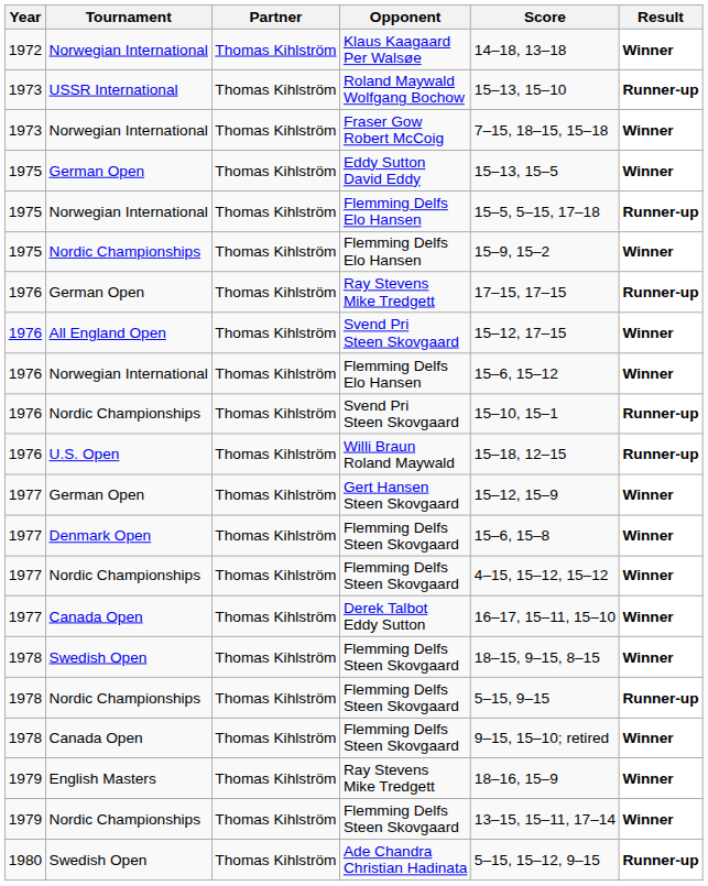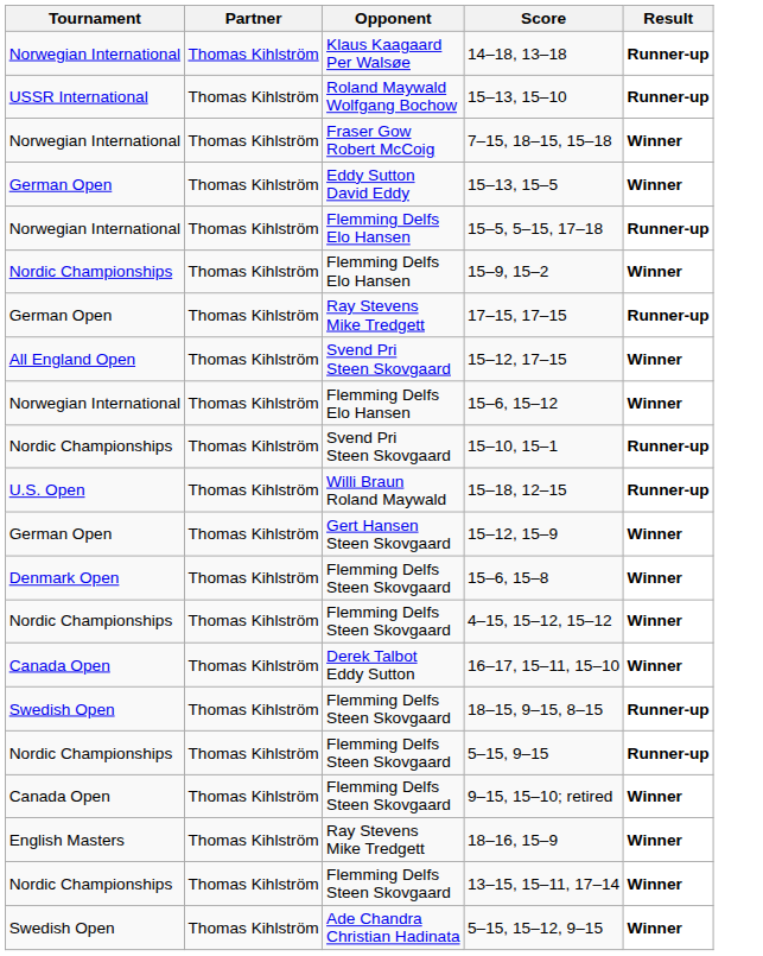 <table class="sortable wikitable" style="font-size: 90%;">
 <tr>
-<th>Year</th>
 <th>Tournament</th>
 <th>Partner</th>
 <th>Opponent</th>
 <th>Score</th>
 <th>Result</th>
 </tr>
 <tr>
-<td align="center">1972</td>
 <td><a href='#'>Norwegian International</a></td>
 <td> <a href='#'>Thomas Kihlström</a></td>
 <td> <a href='#'>Klaus Kaagaard</a><br> <a href='#'>Per Walsøe</a></td>
 <td>14–18, 13–18</td>
-<td style="text-align:left; background:white"> <strong>Winner</strong></td>
+<td style="text-align:left; background:white"> <strong>Runner-up</strong></td>
 </tr>
 <tr>
-<td align="center">1973</td>
 <td><a href='#'>USSR International</a></td>
 <td> Thomas Kihlström</td>
 <td> <a href='#'>Roland Maywald</a><br> <a href='#'>Wolfgang Bochow</a></td>
 <td>15–13, 15–10</td>
 <td style="text-align:left; background:white"> <strong>Runner-up</strong></td>
 </tr>
 <tr>
-<td align="center">1973</td>
 <td>Norwegian International</td>
 <td> Thomas Kihlström</td>
 <td> <a href='#'>Fraser Gow</a><br> <a href='#'>Robert McCoig</a></td>
 <td>7–15, 18–15, 15–18</td>
 <td style="text-align:left; background:white"> <strong>Winner</strong></td>
 </tr>
 <tr>
-<td align="center">1975</td>
 <td><a href='#'>German Open</a></td>
 <td> Thomas Kihlström</td>
 <td> <a href='#'>Eddy Sutton</a><br> <a href='#'>David Eddy</a></td>
 <td>15–13, 15–5</td>
 <td style="text-align:left; background:white"> <strong>Winner</strong></td>
 </tr>
 <tr>
-<td align="center">1975</td>
 <td>Norwegian International</td>
 <td> Thomas Kihlström</td>
 <td> <a href='#'>Flemming Delfs</a> <br> <a href='#'>Elo Hansen</a></td>
 <td>15–5, 5–15, 17–18</td>
 <td style="text-align:left; background:white"> <strong>Runner-up</strong></td>
 </tr>
 <tr>
-<td align="center">1975</td>
 <td align="left"><a href='#'>Nordic Championships</a></td>
 <td align="left"> Thomas Kihlström</td>
 <td align="left"> Flemming Delfs<br> Elo Hansen</td>
 <td align="left">15–9, 15–2</td>
 <td style="text-align:left; background:white"> <strong>Winner</strong></td>
 </tr>
 <tr>
-<td align="center">1976</td>
 <td>German Open</td>
 <td> Thomas Kihlström</td>
 <td> <a href='#'>Ray Stevens</a><br> <a href='#'>Mike Tredgett</a></td>
 <td>17–15, 17–15</td>
 <td style="text-align:left; background:white"> <strong>Runner-up</strong></td>
 </tr>
 <tr>
-<td align="center"><a href='#'>1976</a></td>
 <td><a href='#'>All England Open</a></td>
 <td> Thomas Kihlström</td>
 <td> <a href='#'>Svend Pri</a><br> <a href='#'>Steen Skovgaard</a></td>
 <td>15–12, 17–15</td>
 <td style="text-align:left; background:white"> <strong>Winner</strong></td>
 </tr>
 <tr>
-<td align="center">1976</td>
 <td>Norwegian International</td>
 <td> Thomas Kihlström</td>
 <td> Flemming Delfs <br> Elo Hansen</td>
 <td>15–6, 15–12</td>
 <td style="text-align:left; background:white"> <strong>Winner</strong></td>
 </tr>
 <tr>
-<td align="center">1976</td>
 <td align="left">Nordic Championships</td>
 <td align="left"> Thomas Kihlström</td>
 <td align="left"> Svend Pri<br> Steen Skovgaard</td>
 <td align="left">15–10, 15–1</td>
 <td style="text-align:left; background:white"> <strong>Runner-up</strong></td>
 </tr>
 <tr>
-<td align="center">1976</td>
 <td><a href='#'>U.S. Open</a></td>
 <td> Thomas Kihlström</td>
 <td> <a href='#'>Willi Braun</a><br> Roland Maywald</td>
 <td>15–18, 12–15</td>
 <td style="text-align:left; background:white"> <strong>Runner-up</strong></td>
 </tr>
 <tr>
-<td align="center">1977</td>
 <td>German Open</td>
 <td> Thomas Kihlström</td>
 <td> <a href='#'>Gert Hansen</a><br> Steen Skovgaard</td>
 <td>15–12, 15–9</td>
 <td style="text-align:left; background:white"> <strong>Winner</strong></td>
 </tr>
 <tr>
-<td align="center">1977</td>
 <td><a href='#'>Denmark Open</a></td>
 <td> Thomas Kihlström</td>
 <td> Flemming Delfs<br> Steen Skovgaard</td>
 <td>15–6, 15–8</td>
 <td style="text-align:left; background:white"> <strong>Winner</strong></td>
 </tr>
 <tr>
-<td align="center">1977</td>
 <td align="left">Nordic Championships</td>
 <td align="left"> Thomas Kihlström</td>
 <td align="left"> Flemming Delfs<br> Steen Skovgaard</td>
 <td align="left">4–15, 15–12, 15–12</td>
 <td style="text-align:left; background:white"> <strong>Winner</strong></td>
 </tr>
 <tr>
-<td align="center">1977</td>
 <td><a href='#'>Canada Open</a></td>
 <td> Thomas Kihlström</td>
 <td> <a href='#'>Derek Talbot</a><br> Eddy Sutton</td>
 <td>16–17, 15–11, 15–10</td>
 <td style="text-align:left; background:white"> <strong>Winner</strong></td>
 </tr>
 <tr>
-<td align="center">1978</td>
 <td><a href='#'>Swedish Open</a></td>
 <td> Thomas Kihlström</td>
 <td> Flemming Delfs<br> Steen Skovgaard</td>
 <td>18–15, 9–15, 8–15</td>
-<td style="text-align:left; background:white"> <strong>Winner</strong></td>
+<td style="text-align:left; background:white"> <strong>Runner-up</strong></td>
 </tr>
 <tr>
-<td align="center">1978</td>
 <td>Nordic Championships</td>
 <td> Thomas Kihlström</td>
 <td> Flemming Delfs<br> Steen Skovgaard</td>
 <td>5–15, 9–15</td>
 <td style="text-align:left; background:white"> <strong>Runner-up</strong></td>
 </tr>
 <tr>
-<td align="center">1978</td>
 <td>Canada Open</td>
 <td> Thomas Kihlström</td>
 <td> Flemming Delfs<br> Steen Skovgaard</td>
 <td>9–15, 15–10; retired</td>
 <td style="text-align:left; background:white"> <strong>Winner</strong></td>
 </tr>
 <tr>
-<td align="center">1979</td>
 <td>English Masters</td>
 <td> Thomas Kihlström</td>
 <td> Ray Stevens<br> Mike Tredgett</td>
 <td>18–16, 15–9</td>
 <td style="text-align:left; background:white"> <strong>Winner</strong></td>
 </tr>
 <tr>
-<td align="center">1979</td>
 <td align="left">Nordic Championships</td>
 <td align="left"> Thomas Kihlström</td>
 <td align="left"> Flemming Delfs<br> Steen Skovgaard</td>
 <td align="left">13–15, 15–11, 17–14</td>
 <td style="text-align:left; background:white"> <strong>Winner</strong></td>
 </tr>
 <tr>
-<td align="center">1980</td>
 <td>Swedish Open</td>
 <td> Thomas Kihlström</td>
 <td> <a href='#'>Ade Chandra</a><br> <a href='#'>Christian Hadinata</a></td>
 <td>5–15, 15–12, 9–15</td>
-<td style="text-align:left; background:white"> <strong>Runner-up</strong></td>
+<td style="text-align:left; background:white"> <strong>Winner</strong></td>
 </tr>
 </table>
